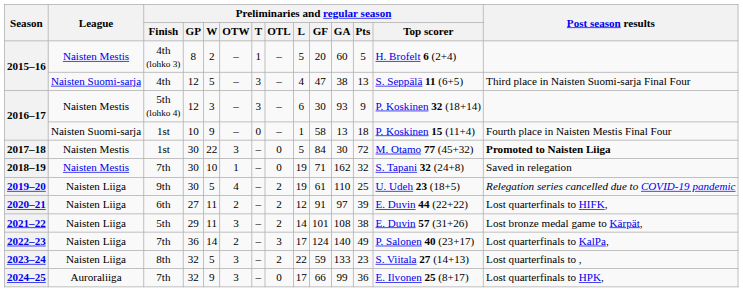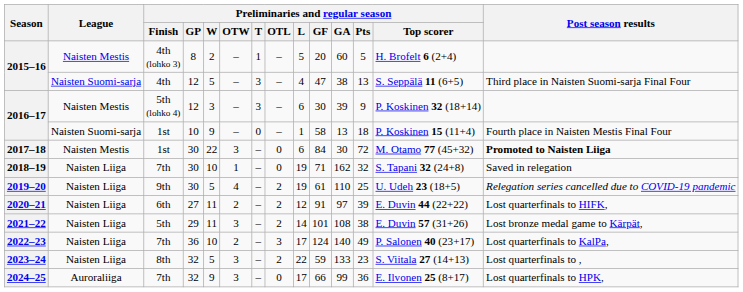 <table class="wikitable" style="text-align: center; font-size: 95%">
 <tr>
 <th rowspan="2">Season</th>
 <th rowspan="2">League</th>
 <th colspan="11">Preliminaries and <a href='#'>regular season</a></th>
 <th rowspan="2"><a href='#'>Post season</a> results</th>
 </tr>
 <tr>
 <th>Finish</th>
 <th>GP</th>
 <th>W</th>
 <th>OTW</th>
 <th>T</th>
 <th>OTL</th>
 <th>L</th>
 <th>GF</th>
 <th>GA</th>
 <th>Pts</th>
 <th>Top scorer</th>
 </tr>
 <tr>
 <th rowspan="2">2015–16</th>
 <td><a href='#'>Naisten Mestis</a> </td>
 <td>4th<small><br>(lohko 3)</small></td>
 <td>8</td>
 <td>2</td>
 <td>–</td>
 <td>1</td>
 <td>–</td>
 <td>5</td>
 <td>20</td>
 <td>60</td>
 <td>5</td>
 <td align="left"> <a href='#'>H. Brofelt</a> <strong>6</strong> (2+4)</td>
 <td align="left"></td>
 </tr>
 <tr>
 <td><a href='#'>Naisten Suomi-sarja</a></td>
 <td>4th</td>
 <td>12</td>
 <td>5</td>
 <td>–</td>
 <td>3</td>
 <td>–</td>
 <td>4</td>
 <td>47</td>
 <td>38</td>
 <td>13</td>
 <td align="left"> <a href='#'>S. Seppälä</a> <strong>11</strong> (6+5)</td>
 <td align="left">Third place in Naisten Suomi-sarja Final Four</td>
 </tr>
 <tr>
 <th rowspan="2">2016–17</th>
 <td>Naisten Mestis </td>
 <td>5th<small><br>(lohko 4)</small></td>
 <td>12</td>
 <td>3</td>
 <td>–</td>
 <td>3</td>
 <td>–</td>
 <td>6</td>
 <td>30</td>
-<td>93</td>
+<td>39</td>
 <td>9</td>
 <td align="left"> <a href='#'>P. Koskinen</a> <strong>32</strong> (18+14)</td>
 <td align="left"></td>
 </tr>
 <tr>
 <td>Naisten Suomi-sarja</td>
 <td>1st</td>
 <td>10</td>
 <td>9</td>
 <td>–</td>
 <td>0</td>
 <td>–</td>
 <td>1</td>
 <td>58</td>
 <td>13</td>
 <td>18</td>
 <td align="left"> <a href='#'>P. Koskinen</a> <strong>15</strong> (11+4)</td>
 <td align="left">Fourth place in Naisten Mestis Final Four</td>
 </tr>
 <tr>
 <th>2017–18</th>
 <td>Naisten Mestis</td>
 <td>1st</td>
 <td>30</td>
 <td>22</td>
 <td>3</td>
 <td>–</td>
 <td>0</td>
-<td>5</td>
+<td>6</td>
 <td>84</td>
 <td>30</td>
 <td>72</td>
 <td align="left"> <a href='#'>M. Otamo</a> <strong>77</strong> (45+32)</td>
 <td align="left"><strong>Promoted to Naisten Liiga</strong></td>
 </tr>
 <tr>
 <th>2018–19</th>
-<td><a href='#'>Naisten Mestis</a> </td>
+<td>Naisten Liiga</td>
 <td>7th</td>
 <td>30</td>
 <td>10</td>
 <td>1</td>
 <td>–</td>
 <td>0</td>
 <td>19</td>
 <td>71</td>
 <td>162</td>
 <td>32</td>
 <td align="left"> <a href='#'>S. Tapani</a> <strong>32</strong> (24+8)</td>
 <td align="left">Saved in relegation</td>
 </tr>
 <tr>
 <th><a href='#'>2019–20</a></th>
 <td>Naisten Liiga</td>
 <td>9th</td>
 <td>30</td>
 <td>5</td>
 <td>4</td>
 <td>–</td>
 <td>2</td>
 <td>19</td>
 <td>61</td>
 <td>110</td>
 <td>25</td>
 <td align="left"> <a href='#'>U. Udeh</a> <strong>23</strong> (18+5)</td>
 <td align="left"><em>Relegation series cancelled due to <a href='#'>COVID-19 pandemic</a></em></td>
 </tr>
 <tr>
 <th><a href='#'>2020–21</a></th>
 <td>Naisten Liiga</td>
 <td>6th</td>
 <td>27</td>
 <td>11</td>
 <td>2</td>
 <td>–</td>
 <td>2</td>
 <td>12</td>
 <td>91</td>
 <td>97</td>
 <td>39</td>
 <td align="left"> <a href='#'>E. Duvin</a> <strong>44</strong> (22+22)</td>
 <td align="left">Lost quarterfinals to <a href='#'>HIFK</a>, </td>
 </tr>
 <tr>
 <th><a href='#'>2021–22</a></th>
 <td>Naisten Liiga</td>
 <td>5th</td>
 <td>29</td>
 <td>11</td>
 <td>3</td>
 <td>–</td>
 <td>2</td>
 <td>14</td>
 <td>101</td>
 <td>108</td>
 <td>38</td>
 <td align="left"> <a href='#'>E. Duvin</a> <strong>57</strong> (31+26)</td>
 <td align="left">Lost bronze medal game to <a href='#'>Kärpät</a>, </td>
 </tr>
 <tr>
 <th><a href='#'>2022–23</a></th>
 <td>Naisten Liiga</td>
 <td>7th</td>
 <td>36</td>
-<td>14</td>
+<td>10</td>
 <td>2</td>
 <td>–</td>
 <td>3</td>
 <td>17</td>
 <td>124</td>
 <td>140</td>
 <td>49</td>
 <td align="left"> <a href='#'>P. Salonen</a>  <strong>40</strong> (23+17)</td>
 <td align="left">Lost quarterfinals to <a href='#'>KalPa</a>, </td>
 </tr>
 <tr>
 <th><a href='#'>2023–24</a></th>
 <td>Naisten Liiga</td>
 <td>8th</td>
 <td>32</td>
 <td>5</td>
 <td>3</td>
 <td>–</td>
 <td>2</td>
 <td>22</td>
 <td>59</td>
 <td>133</td>
 <td>23</td>
 <td align="left"> <a href='#'>S. Viitala</a>  <strong>27</strong> (14+13)</td>
 <td align="left">Lost quarterfinals to <a href='#'></a>, </td>
 </tr>
 <tr>
 <th><a href='#'>2024–25</a></th>
 <td>Auroraliiga</td>
 <td>7th</td>
 <td>32</td>
 <td>9</td>
 <td>3</td>
 <td>–</td>
 <td>0</td>
 <td>17</td>
 <td>66</td>
 <td>99</td>
 <td>36</td>
 <td align="left"> <a href='#'>E. Ilvonen</a>  <strong>25</strong> (8+17)</td>
 <td align="left">Lost quarterfinals to <a href='#'>HPK</a>, </td>
 </tr>
 </table>
